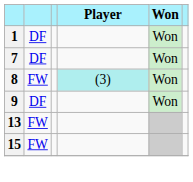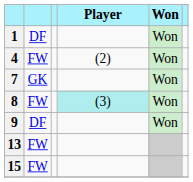 <table class="wikitable sortable" style="text-align:center;">
 <tr>
 <th style="background:#A9F1FD; color:#000;" scope="col"></th>
 <th style="background:#A9F1FD; color:#000;" scope="col"></th>
 <th style="background:#A9F1FD; color:#000;" scope="col"></th>
 <th style="background:#A9F1FD; color:#000; width:100px;" scope="col">Player</th>
 <th style="background:#A9F1FD; color:#000;" scope="col">Won</th>
 <th style="background:#A9F1FD; color:#000;" scope="col"></th>
 </tr>
 <tr>
 <th scope="row">1</th>
 <td><a href='#'>DF</a></td>
 <td></td>
 <td></td>
 <td style="background:#cec;">Won</td>
 <td></td>
 </tr>
 <tr>
+<th scope="row">4</th>
+<td><a href='#'>FW</a></td>
+<td></td>
+<td> (2)</td>
+<td style="background:#cec;">Won</td>
+<td></td>
+</tr>
+<tr>
 <th scope="row">7</th>
-<td><a href='#'>DF</a></td>
+<td><a href='#'>GK</a></td>
 <td></td>
 <td></td>
 <td style="background:#cec;">Won</td>
 <td></td>
 </tr>
 <tr>
 <th scope="row">8</th>
 <td><a href='#'>FW</a></td>
 <td></td>
 <td style="background: paleturquoise;"> (3)</td>
 <td style="background:#cec;">Won</td>
 <td></td>
 </tr>
 <tr>
 <th scope="row">9</th>
 <td><a href='#'>DF</a></td>
 <td></td>
 <td></td>
 <td style="background:#cec;">Won</td>
 <td></td>
 </tr>
 <tr>
 <th scope="row">13</th>
 <td><a href='#'>FW</a></td>
 <td></td>
 <td></td>
 <td style="background:#ccc;"></td>
 <td></td>
 </tr>
 <tr>
 <th scope="row">15</th>
 <td><a href='#'>FW</a></td>
 <td></td>
 <td></td>
 <td style="background:#ccc;"></td>
 <td></td>
 </tr>
 <tr>
 </tr>
 </table>
